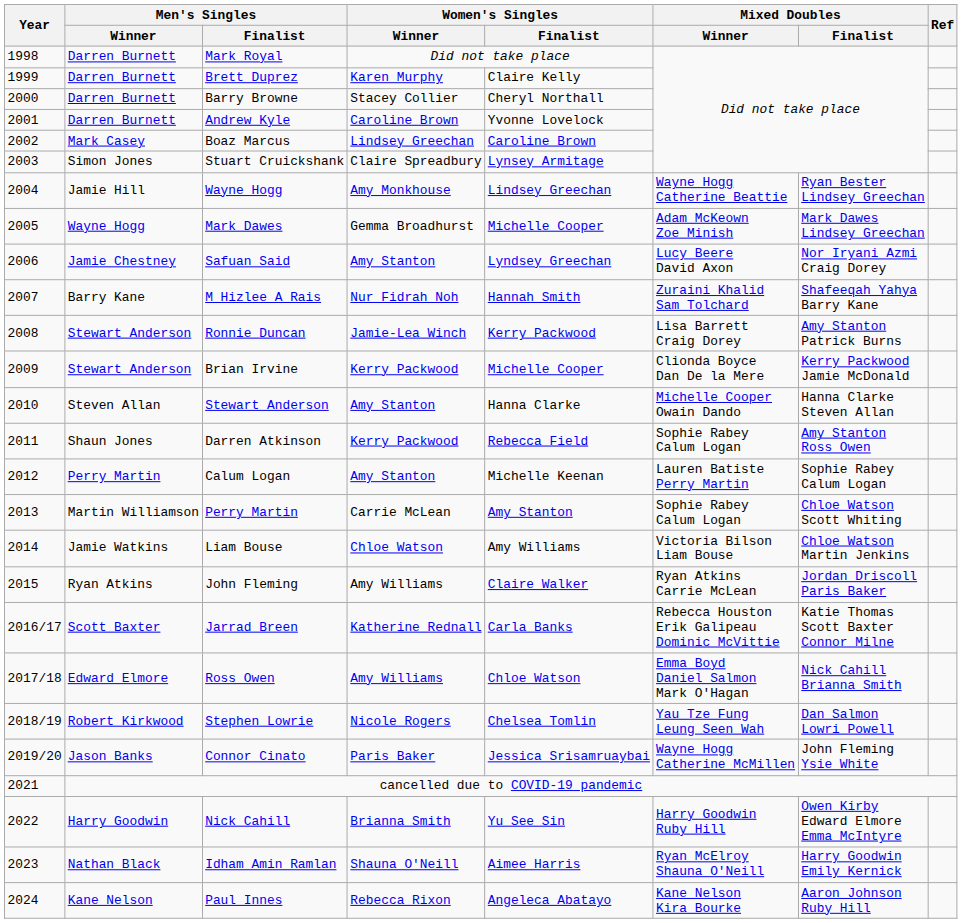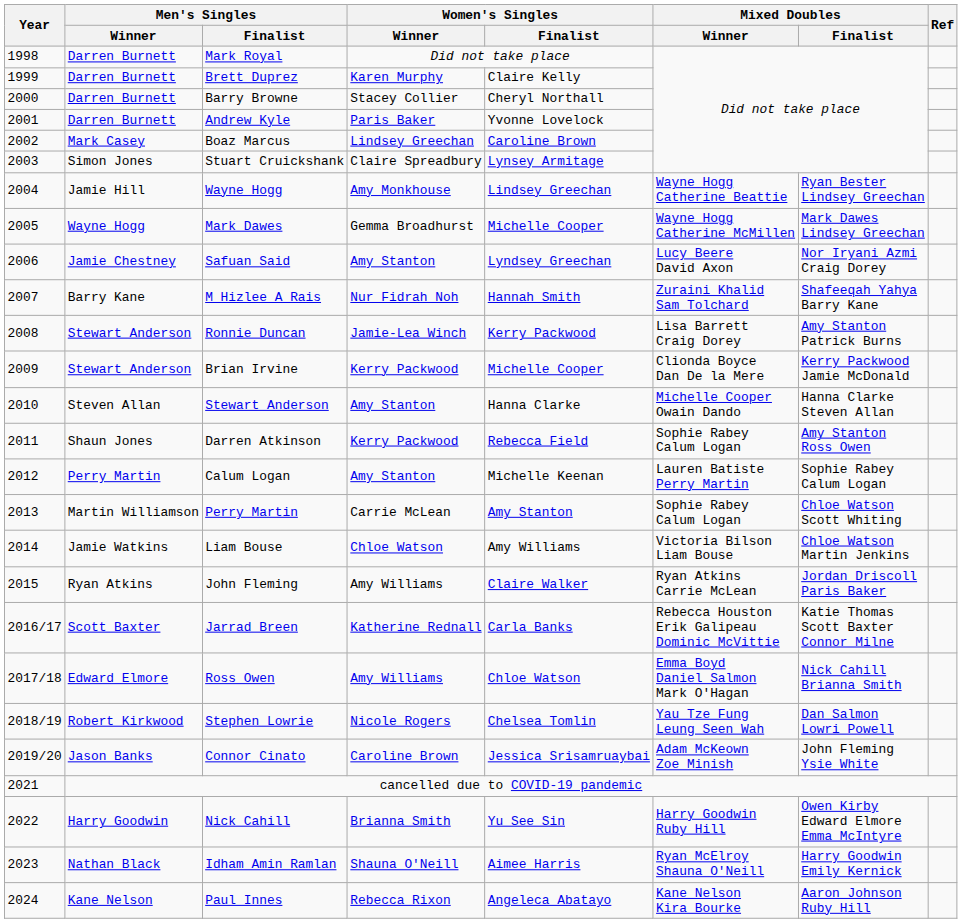 <table class="wikitable">
 <tr>
 <th rowspan="2">Year</th>
 <th colspan="2">Men's Singles</th>
 <th colspan="2">Women's Singles</th>
 <th colspan="2">Mixed Doubles</th>
 <th rowspan="2">Ref</th>
 </tr>
 <tr>
 <th>Winner</th>
 <th>Finalist</th>
 <th>Winner</th>
 <th>Finalist</th>
 <th>Winner</th>
 <th>Finalist</th>
 </tr>
 <tr>
 <td>1998</td>
 <td> <a href='#'>Darren Burnett</a></td>
 <td> <a href='#'>Mark Royal</a></td>
 <td colspan="2" style="text-align:center"><em>Did not take place</em></td>
 <td colspan="2" rowspan="6" style="text-align:center"><em>Did not take place</em></td>
 <td></td>
 </tr>
 <tr>
 <td>1999</td>
 <td> <a href='#'>Darren Burnett</a></td>
 <td> <a href='#'>Brett Duprez</a></td>
 <td> <a href='#'>Karen Murphy</a></td>
 <td> Claire Kelly</td>
 <td></td>
 </tr>
 <tr>
 <td>2000</td>
 <td> <a href='#'>Darren Burnett</a></td>
 <td> Barry Browne</td>
 <td> Stacey Collier</td>
 <td> Cheryl Northall</td>
 <td></td>
 </tr>
 <tr>
 <td>2001</td>
 <td> <a href='#'>Darren Burnett</a></td>
 <td> <a href='#'>Andrew Kyle</a></td>
-<td> <a href='#'>Caroline Brown</a></td>
+<td> <a href='#'>Paris Baker</a></td>
 <td> Yvonne Lovelock</td>
 <td></td>
 </tr>
 <tr>
 <td>2002</td>
 <td> <a href='#'>Mark Casey</a></td>
 <td> Boaz Marcus</td>
 <td> <a href='#'>Lindsey Greechan</a></td>
 <td> <a href='#'>Caroline Brown</a></td>
 <td></td>
 </tr>
 <tr>
 <td>2003</td>
 <td> Simon Jones</td>
 <td> Stuart Cruickshank</td>
 <td> Claire Spreadbury</td>
 <td> <a href='#'>Lynsey Armitage</a></td>
 <td></td>
 </tr>
 <tr>
 <td>2004</td>
 <td> Jamie Hill</td>
 <td> <a href='#'>Wayne Hogg</a></td>
 <td> <a href='#'>Amy Monkhouse</a></td>
 <td> <a href='#'>Lindsey Greechan</a></td>
 <td> <a href='#'>Wayne Hogg</a><br> <a href='#'>Catherine Beattie</a></td>
 <td> <a href='#'>Ryan Bester</a><br> <a href='#'>Lindsey Greechan</a></td>
 <td></td>
 </tr>
 <tr>
 <td>2005</td>
 <td> <a href='#'>Wayne Hogg</a></td>
 <td> <a href='#'>Mark Dawes</a></td>
 <td> Gemma Broadhurst</td>
 <td> <a href='#'>Michelle Cooper</a></td>
-<td> <a href='#'>Adam McKeown</a> <br>  <a href='#'>Zoe Minish</a></td>
+<td> <a href='#'>Wayne Hogg</a><br> <a href='#'>Catherine McMillen</a></td>
 <td> <a href='#'>Mark Dawes</a><br> <a href='#'>Lindsey Greechan</a></td>
 <td></td>
 </tr>
 <tr>
 <td>2006</td>
 <td> <a href='#'>Jamie Chestney</a></td>
 <td> <a href='#'>Safuan Said</a></td>
 <td> <a href='#'>Amy Stanton</a></td>
 <td> <a href='#'>Lyndsey Greechan</a></td>
 <td> <a href='#'>Lucy Beere</a><br> David Axon</td>
 <td> <a href='#'>Nor Iryani Azmi</a><br> Craig Dorey</td>
 <td></td>
 </tr>
 <tr>
 <td>2007</td>
 <td> Barry Kane</td>
 <td> <a href='#'>M Hizlee A Rais</a></td>
 <td> <a href='#'>Nur Fidrah Noh</a></td>
 <td> <a href='#'>Hannah Smith</a></td>
 <td> <a href='#'>Zuraini Khalid</a><br> <a href='#'>Sam Tolchard</a></td>
 <td> <a href='#'>Shafeeqah Yahya</a><br> Barry Kane</td>
 <td></td>
 </tr>
 <tr>
 <td>2008</td>
 <td> <a href='#'>Stewart Anderson</a></td>
 <td> <a href='#'>Ronnie Duncan</a></td>
 <td> <a href='#'>Jamie-Lea Winch</a></td>
 <td> <a href='#'>Kerry Packwood</a></td>
 <td> Lisa Barrett<br> Craig Dorey</td>
 <td> <a href='#'>Amy Stanton</a><br> Patrick Burns</td>
 <td></td>
 </tr>
 <tr>
 <td>2009</td>
 <td> <a href='#'>Stewart Anderson</a></td>
 <td> Brian Irvine</td>
 <td> <a href='#'>Kerry Packwood</a></td>
 <td> <a href='#'>Michelle Cooper</a></td>
 <td> Clionda Boyce<br> Dan De la Mere</td>
 <td> <a href='#'>Kerry Packwood</a><br> Jamie McDonald</td>
 <td></td>
 </tr>
 <tr>
 <td>2010</td>
 <td> Steven Allan</td>
 <td> <a href='#'>Stewart Anderson</a></td>
 <td> <a href='#'>Amy Stanton</a></td>
 <td> Hanna Clarke</td>
 <td> <a href='#'>Michelle Cooper</a><br> Owain Dando</td>
 <td> Hanna Clarke<br> Steven Allan</td>
 <td></td>
 </tr>
 <tr>
 <td>2011</td>
 <td> Shaun Jones</td>
 <td> Darren Atkinson</td>
 <td> <a href='#'>Kerry Packwood</a></td>
 <td> <a href='#'>Rebecca Field</a></td>
 <td> Sophie Rabey<br> Calum Logan</td>
 <td> <a href='#'>Amy Stanton</a><br> <a href='#'>Ross Owen</a></td>
 <td><br></td>
 </tr>
 <tr>
 <td>2012</td>
 <td> <a href='#'>Perry Martin</a></td>
 <td> Calum Logan</td>
 <td> <a href='#'>Amy Stanton</a></td>
 <td> Michelle Keenan</td>
 <td> Lauren Batiste<br> <a href='#'>Perry Martin</a></td>
 <td> Sophie Rabey<br> Calum Logan</td>
 <td></td>
 </tr>
 <tr>
 <td>2013</td>
 <td> Martin Williamson</td>
 <td> <a href='#'>Perry Martin</a></td>
 <td> Carrie McLean</td>
 <td> <a href='#'>Amy Stanton</a></td>
 <td> Sophie Rabey<br> Calum Logan</td>
 <td> <a href='#'>Chloe Watson</a><br> Scott Whiting</td>
 <td></td>
 </tr>
 <tr>
 <td>2014</td>
 <td> Jamie Watkins</td>
 <td> Liam Bouse</td>
 <td> <a href='#'>Chloe Watson</a></td>
 <td> Amy Williams</td>
 <td> Victoria Bilson<br> Liam Bouse</td>
 <td> <a href='#'>Chloe Watson</a><br> Martin Jenkins</td>
 <td><br></td>
 </tr>
 <tr>
 <td>2015</td>
 <td> Ryan Atkins</td>
 <td> John Fleming</td>
 <td> Amy Williams</td>
 <td> <a href='#'>Claire Walker</a></td>
 <td> Ryan Atkins<br> Carrie McLean</td>
 <td> <a href='#'>Jordan Driscoll</a> <br>  <a href='#'>Paris Baker</a></td>
 <td></td>
 </tr>
 <tr>
 <td>2016/17</td>
 <td> <a href='#'>Scott Baxter</a></td>
 <td> <a href='#'>Jarrad Breen</a></td>
 <td> <a href='#'>Katherine Rednall</a></td>
 <td> <a href='#'>Carla Banks</a></td>
 <td> Rebecca Houston<br> Erik Galipeau <br> <a href='#'>Dominic McVittie</a></td>
 <td> Katie Thomas<br>  Scott Baxter <br>  <a href='#'>Connor Milne</a></td>
 <td></td>
 </tr>
 <tr>
 <td>2017/18</td>
 <td> <a href='#'>Edward Elmore</a></td>
 <td> <a href='#'>Ross Owen</a></td>
 <td> <a href='#'>Amy Williams</a></td>
 <td> <a href='#'>Chloe Watson</a></td>
 <td> <a href='#'>Emma Boyd</a><br> <a href='#'>Daniel Salmon</a><br>  Mark O'Hagan</td>
 <td> <a href='#'>Nick Cahill</a> <br>  <a href='#'>Brianna Smith</a></td>
 <td></td>
 </tr>
 <tr>
 <td>2018/19</td>
 <td> <a href='#'>Robert Kirkwood</a></td>
 <td> <a href='#'>Stephen Lowrie</a></td>
 <td> <a href='#'>Nicole Rogers</a></td>
 <td> <a href='#'>Chelsea Tomlin</a></td>
 <td> <a href='#'>Yau Tze Fung</a> <br>  <a href='#'>Leung Seen Wah</a></td>
 <td> <a href='#'>Dan Salmon</a> <br>  <a href='#'>Lowri Powell</a></td>
 <td></td>
 </tr>
 <tr>
 <td>2019/20</td>
 <td> <a href='#'>Jason Banks</a></td>
 <td> <a href='#'>Connor Cinato</a></td>
-<td> <a href='#'>Paris Baker</a></td>
+<td> <a href='#'>Caroline Brown</a></td>
 <td> <a href='#'>Jessica Srisamruaybai</a></td>
-<td> <a href='#'>Wayne Hogg</a><br> <a href='#'>Catherine McMillen</a></td>
+<td> <a href='#'>Adam McKeown</a> <br>  <a href='#'>Zoe Minish</a></td>
 <td> John Fleming<br> <a href='#'>Ysie White</a></td>
 <td></td>
 </tr>
 <tr>
 <td>2021</td>
 <td align=center colspan=7>cancelled due to  <a href='#'>COVID-19 pandemic</a></td>
 </tr>
 <tr>
 <td>2022</td>
 <td> <a href='#'>Harry Goodwin</a></td>
 <td> <a href='#'>Nick Cahill</a></td>
 <td> <a href='#'>Brianna Smith</a></td>
 <td> <a href='#'>Yu See Sin</a></td>
 <td> <a href='#'>Harry Goodwin</a> <br>  <a href='#'>Ruby Hill</a></td>
 <td> <a href='#'>Owen Kirby</a><br> Edward Elmore <br>  <a href='#'>Emma McIntyre</a></td>
 <td></td>
 </tr>
 <tr>
 <td>2023</td>
 <td> <a href='#'>Nathan Black</a></td>
 <td> <a href='#'>Idham Amin Ramlan</a></td>
 <td> <a href='#'>Shauna O'Neill</a></td>
 <td> <a href='#'>Aimee Harris</a></td>
 <td> <a href='#'>Ryan McElroy</a> <br> <a href='#'>Shauna O'Neill</a></td>
 <td> <a href='#'>Harry Goodwin</a> <br><a href='#'>Emily Kernick</a></td>
 <td></td>
 </tr>
 <tr>
 <td>2024</td>
 <td> <a href='#'>Kane Nelson</a></td>
 <td> <a href='#'>Paul Innes</a></td>
 <td> <a href='#'>Rebecca Rixon</a></td>
 <td> <a href='#'>Angeleca Abatayo</a></td>
 <td> <a href='#'>Kane Nelson</a> <br><a href='#'>Kira Bourke</a></td>
 <td> <a href='#'>Aaron Johnson</a> <br> <a href='#'>Ruby Hill</a></td>
 <td></td>
 </tr>
 </table>
